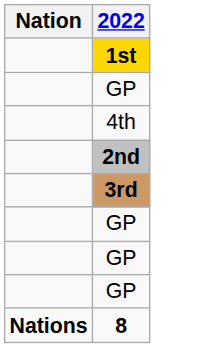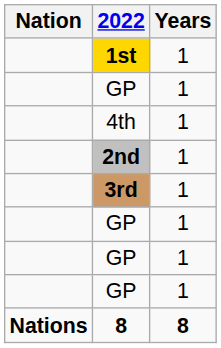 <table class="wikitable" style="text-align:center">
 <tr>
 <th>Nation</th>
 <th><a href='#'>2022</a></th>
+<th>Years</th>
 </tr>
 <tr>
 <td align=left></td>
 <td bgcolor=gold><strong>1st</strong></td>
+<td>1</td>
 </tr>
 <tr>
 <td align=left></td>
 <td>GP</td>
+<td>1</td>
 </tr>
 <tr>
 <td align=left></td>
 <td>4th</td>
+<td>1</td>
 </tr>
 <tr>
 <td align=left></td>
 <td bgcolor=silver><strong>2nd</strong></td>
+<td>1</td>
 </tr>
 <tr>
 <td align=left></td>
 <td bgcolor=#cc9966><strong>3rd</strong></td>
+<td>1</td>
 </tr>
 <tr>
 <td align=left></td>
 <td>GP</td>
+<td>1</td>
 </tr>
 <tr>
 <td align=left></td>
 <td>GP</td>
+<td>1</td>
 </tr>
 <tr>
 <td align=left></td>
 <td>GP</td>
+<td>1</td>
 </tr>
 <tr>
 <td><strong>Nations</strong></td>
 <td><strong>8</strong></td>
+<td><strong>8</strong></td>
 </tr>
 </table>
